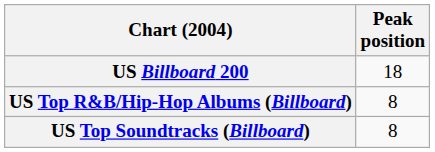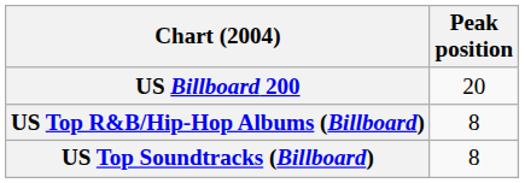 <table class="wikitable sortable plainrowheaders" style="text-align:center">
 <tr>
 <th scope="col">Chart (2004)</th>
 <th scope="col">Peak<br> position</th>
 </tr>
 <tr>
 <th scope="row">US <a href='#'><em>Billboard</em> 200</a></th>
-<td>18</td>
+<td>20</td>
 </tr>
 <tr>
 <th scope="row">US <a href='#'>Top R&B/Hip-Hop Albums</a> (<em><a href='#'>Billboard</a></em>)</th>
 <td>8</td>
 </tr>
 <tr>
 <th scope="row">US <a href='#'>Top Soundtracks</a> (<em><a href='#'>Billboard</a></em>)</th>
 <td>8</td>
 </tr>
 </table>
